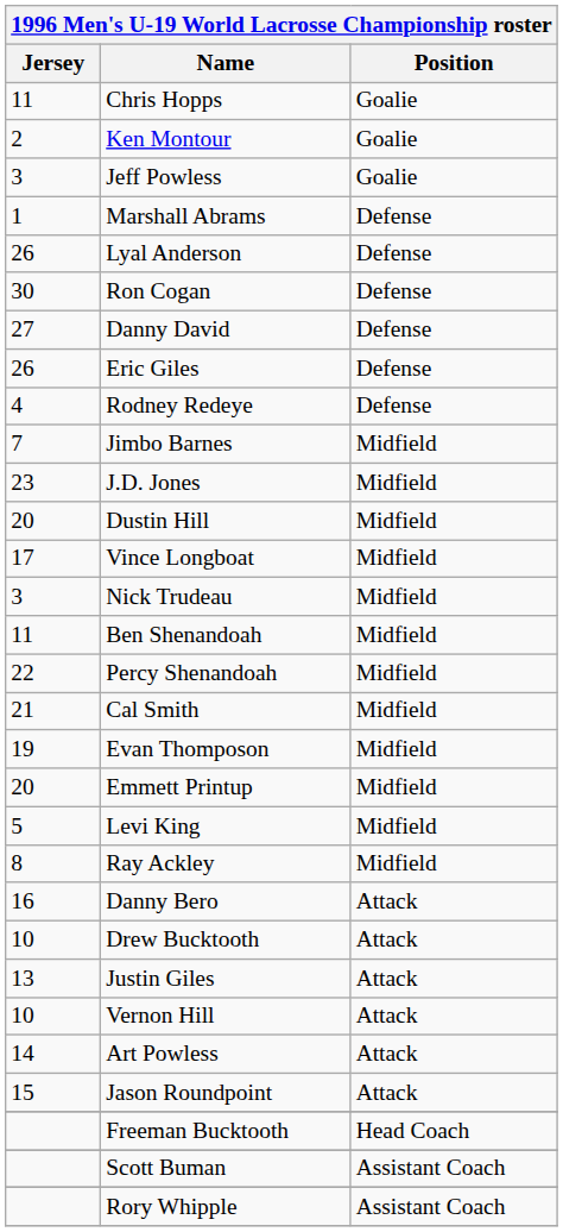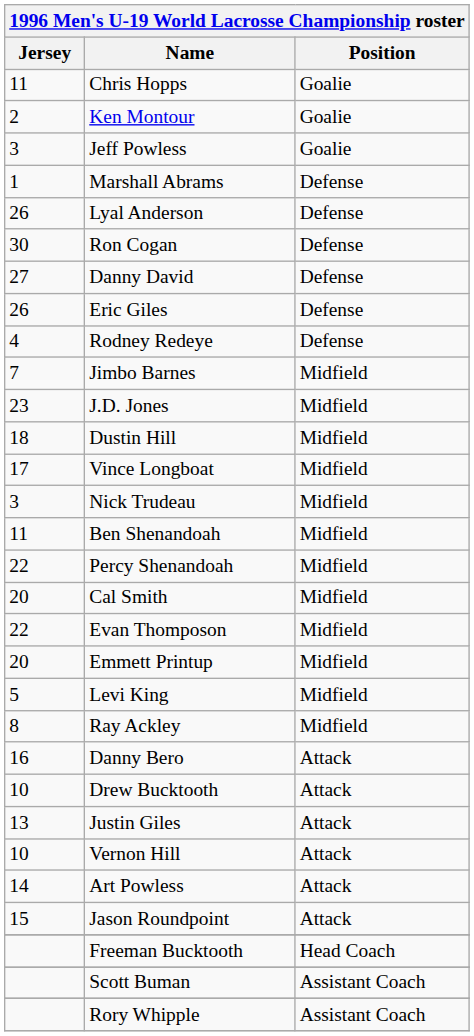 <table class="wikitable collapsible collapsed" style="font-size: 90%">
 <tr>
 <th colspan="3"><a href='#'>1996 Men's U-19 World Lacrosse Championship</a> roster</th>
 </tr>
 <tr>
 <th>Jersey</th>
 <th>Name</th>
 <th>Position</th>
 </tr>
 <tr>
 <td>11</td>
 <td>Chris Hopps</td>
 <td>Goalie</td>
 </tr>
 <tr>
 <td>2</td>
 <td><a href='#'>Ken Montour</a></td>
 <td>Goalie</td>
 </tr>
 <tr>
 <td>3</td>
 <td>Jeff Powless</td>
 <td>Goalie</td>
 </tr>
 <tr>
 <td>1</td>
 <td>Marshall Abrams</td>
 <td>Defense</td>
 </tr>
 <tr>
 <td>26</td>
 <td>Lyal Anderson</td>
 <td>Defense</td>
 </tr>
 <tr>
 <td>30</td>
 <td>Ron Cogan</td>
 <td>Defense</td>
 </tr>
 <tr>
 <td>27</td>
 <td>Danny David</td>
 <td>Defense</td>
 </tr>
 <tr>
 <td>26</td>
 <td>Eric Giles</td>
 <td>Defense</td>
 </tr>
 <tr>
 <td>4</td>
 <td>Rodney Redeye</td>
 <td>Defense</td>
 </tr>
 <tr>
 <td>7</td>
 <td>Jimbo Barnes</td>
 <td>Midfield</td>
 </tr>
 <tr>
 <td>23</td>
 <td>J.D. Jones</td>
 <td>Midfield</td>
 </tr>
 <tr>
-<td>20</td>
+<td>18</td>
 <td>Dustin Hill</td>
 <td>Midfield</td>
 </tr>
 <tr>
 <td>17</td>
 <td>Vince Longboat</td>
 <td>Midfield</td>
 </tr>
 <tr>
 <td>3</td>
 <td>Nick Trudeau</td>
 <td>Midfield</td>
 </tr>
 <tr>
 <td>11</td>
 <td>Ben Shenandoah</td>
 <td>Midfield</td>
 </tr>
 <tr>
 <td>22</td>
 <td>Percy Shenandoah</td>
 <td>Midfield</td>
 </tr>
 <tr>
-<td>21</td>
+<td>20</td>
 <td>Cal Smith</td>
 <td>Midfield</td>
 </tr>
 <tr>
-<td>19</td>
+<td>22</td>
 <td>Evan Thomposon</td>
 <td>Midfield</td>
 </tr>
 <tr>
 <td>20</td>
 <td>Emmett Printup</td>
 <td>Midfield</td>
 </tr>
 <tr>
 <td>5</td>
 <td>Levi King</td>
 <td>Midfield</td>
 </tr>
 <tr>
 <td>8</td>
 <td>Ray Ackley</td>
 <td>Midfield</td>
 </tr>
 <tr>
 <td>16</td>
 <td>Danny Bero</td>
 <td>Attack</td>
 </tr>
 <tr>
 <td>10</td>
 <td>Drew Bucktooth</td>
 <td>Attack</td>
 </tr>
 <tr>
 <td>13</td>
 <td>Justin Giles</td>
 <td>Attack</td>
 </tr>
 <tr>
 <td>10</td>
 <td>Vernon Hill</td>
 <td>Attack</td>
 </tr>
 <tr>
 <td>14</td>
 <td>Art Powless</td>
 <td>Attack</td>
 </tr>
 <tr>
 <td>15</td>
 <td>Jason Roundpoint</td>
 <td>Attack</td>
 </tr>
 <tr>
 </tr>
 <tr>
 <td></td>
 <td>Freeman Bucktooth</td>
 <td>Head Coach</td>
 </tr>
 <tr>
 </tr>
 <tr>
 <td></td>
 <td>Scott Buman</td>
 <td>Assistant Coach</td>
 </tr>
 <tr>
 </tr>
 <tr>
 <td></td>
 <td>Rory Whipple</td>
 <td>Assistant Coach</td>
 </tr>
 <tr>
 </tr>
 </table>
